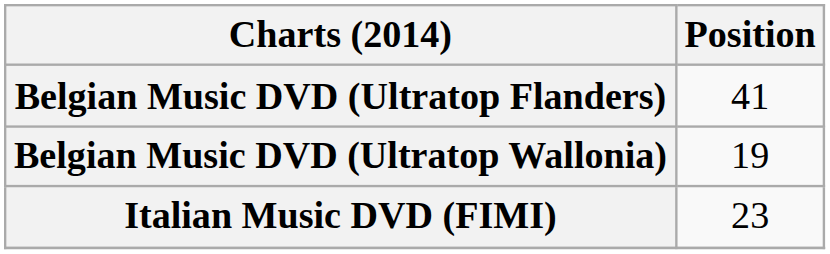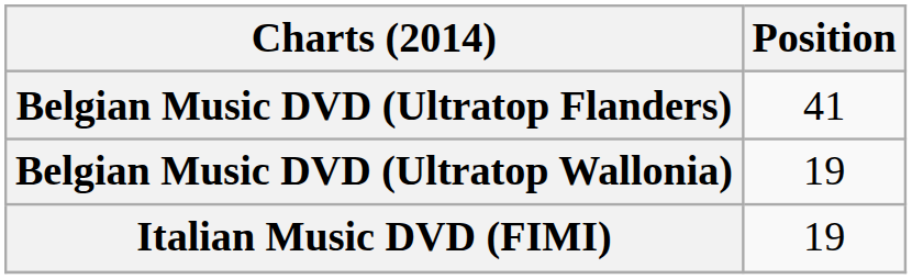 <table class="wikitable sortable plainrowheaders" style="text-align:center;">
 <tr>
 <th>Charts (2014)</th>
 <th>Position</th>
 </tr>
 <tr>
 <th scope="row">Belgian Music DVD (Ultratop Flanders)</th>
 <td>41</td>
 </tr>
 <tr>
 <th scope="row">Belgian Music DVD (Ultratop Wallonia)</th>
 <td>19</td>
 </tr>
 <tr>
 <th scope="row">Italian Music DVD (FIMI)</th>
-<td>23</td>
+<td>19</td>
 </tr>
 <tr>
 </tr>
 </table>
